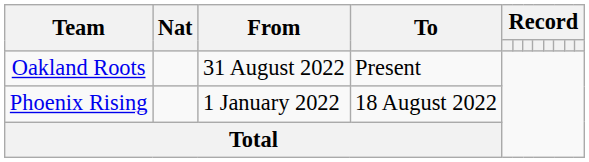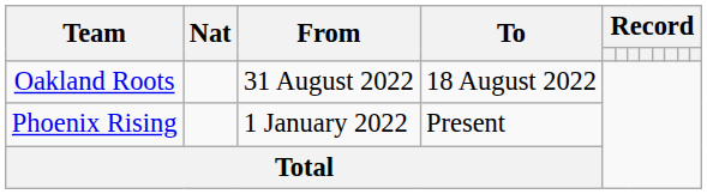 <table class="wikitable" style="text-align: center">
 <tr>
 <th rowspan="2">Team</th>
 <th rowspan="2">Nat</th>
 <th rowspan="2">From</th>
 <th rowspan="2">To</th>
 <th colspan="8">Record</th>
 </tr>
 <tr>
 <th></th>
 <th></th>
 <th></th>
 <th></th>
 <th></th>
 <th></th>
 <th></th>
 <th></th>
 </tr>
 <tr>
 <td><a href='#'>Oakland Roots</a></td>
 <td></td>
 <td align=left>31 August 2022</td>
-<td align=left>Present<br></td>
+<td align=left>18 August 2022<br></td>
 </tr>
 <tr>
 <td><a href='#'>Phoenix Rising</a></td>
 <td></td>
 <td align=left>1 January 2022</td>
-<td align=left>18 August 2022<br></td>
+<td align=left>Present<br></td>
 </tr>
 <tr>
 <th colspan="4">Total<br></th>
 </tr>
 </table>
